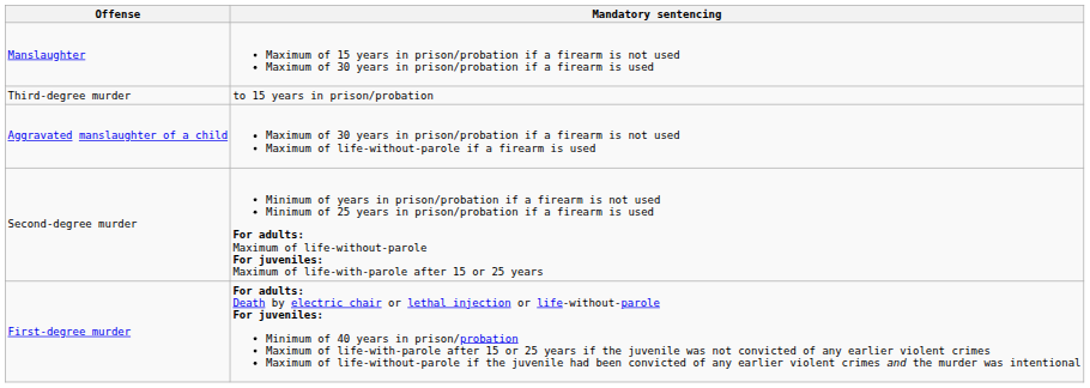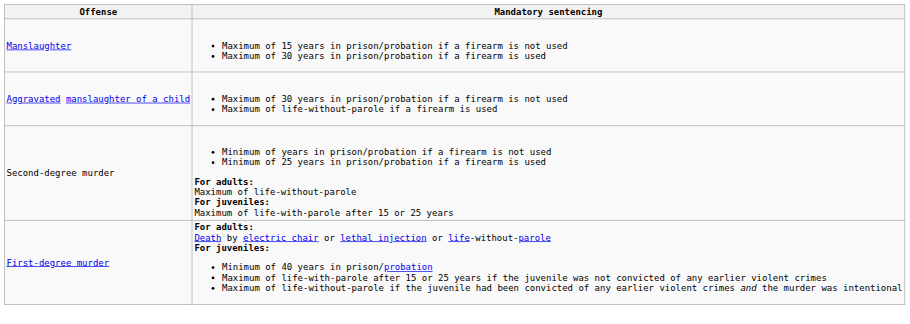 <table class="wikitable">
 <tr>
 <th>Offense</th>
 <th>Mandatory sentencing</th>
 </tr>
 <tr>
 <td><a href='#'>Manslaughter</a></td>
 <td><br><ul><li>Maximum of 15 years in prison/probation if a firearm is not used</li><li>Maximum of 30 years in prison/probation if a firearm is used</li></ul></td>
-</tr>
-<tr>
-<td>Third-degree murder</td>
-<td> to 15 years in prison/probation</td>
 </tr>
 <tr>
 <td><a href='#'>Aggravated</a> <a href='#'>manslaughter of a child</a></td>
 <td><br><ul><li>Maximum of 30 years in prison/probation if a firearm is not used</li><li>Maximum of life-without-parole if a firearm is used</li></ul></td>
 </tr>
 <tr>
 <td>Second-degree murder</td>
 <td><br><ul><li>Minimum of  years in prison/probation if a firearm is not used</li><li>Minimum of 25 years in prison/probation if a firearm is used</li></ul><strong>For adults:</strong><br>Maximum of life-without-parole<br><strong>For juveniles:</strong><br>Maximum of life-with-parole after 15 or 25 years</td>
 </tr>
 <tr>
 <td><a href='#'>First-degree murder</a></td>
 <td><strong>For adults:</strong><br><a href='#'>Death</a> by <a href='#'>electric chair</a> or <a href='#'>lethal injection</a> or <a href='#'>life</a>-without-<a href='#'>parole</a><br><strong>For juveniles:</strong><br><ul><li>Minimum of 40 years in prison/<a href='#'>probation</a></li><li>Maximum of life-with-parole after 15 or 25 years if the juvenile was not convicted of any earlier violent crimes</li><li>Maximum of life-without-parole if the juvenile had been convicted of any earlier violent crimes <em>and</em> the murder was intentional</li></ul></td>
 </tr>
 </table>
